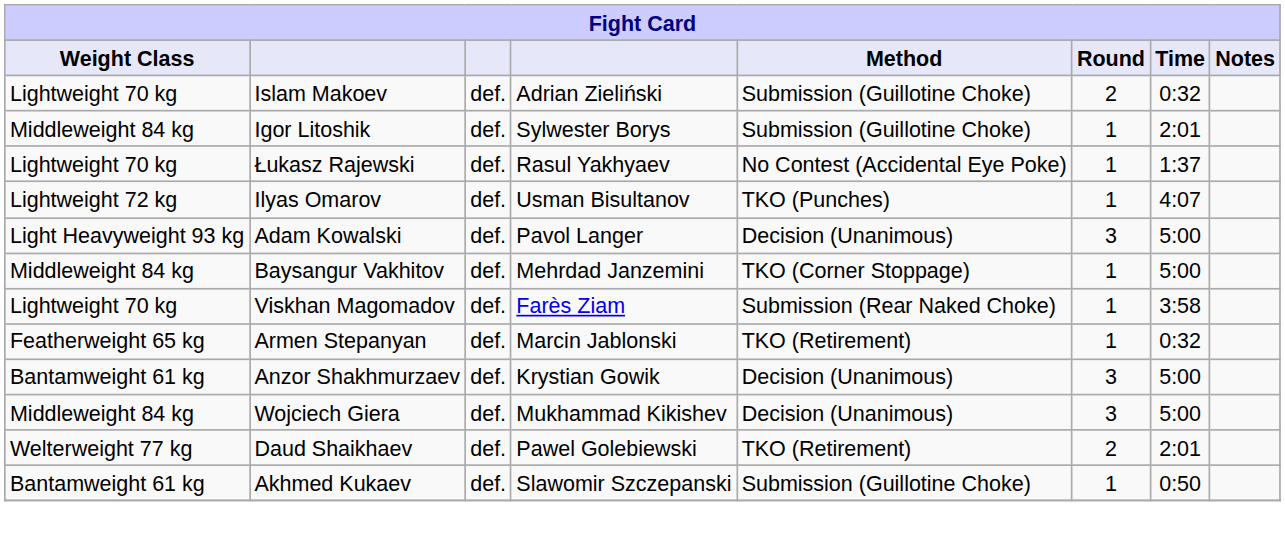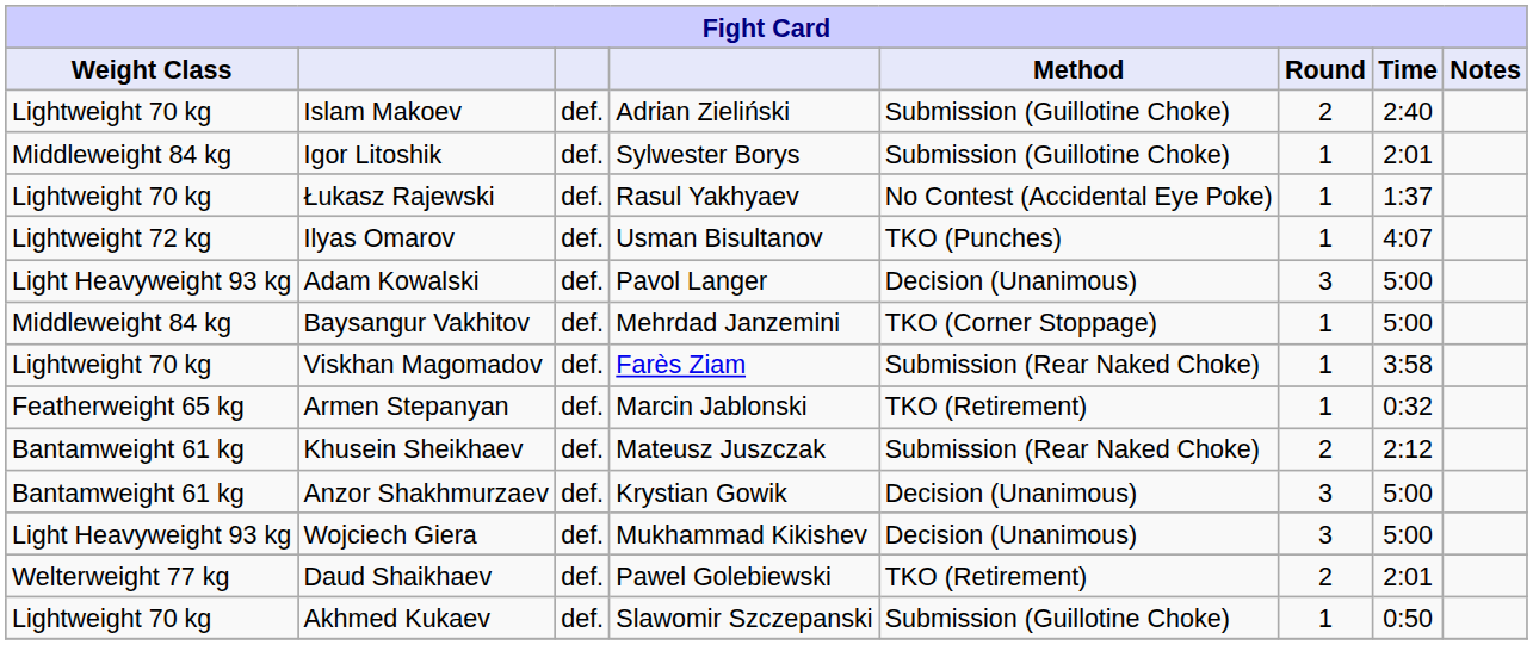 <table class="wikitable" style="font-size: 80%;">
 <tr>
 <th colspan="8" style="background-color: #ccf; color: #000080; text-align: center;"><strong>Fight Card</strong></th>
 </tr>
 <tr>
 <th colspan="1" style="background-color: #E6E8FA; color: #000000; text-align: center;">Weight Class</th>
 <th colspan="1" style="background-color: #E6E8FA; color: #000000; text-align: center;"></th>
 <th colspan="1" style="background-color: #E6E8FA; color: #000000; text-align: center;"></th>
 <th colspan="1" style="background-color: #E6E8FA; color: #000000; text-align: center;"></th>
 <th colspan="1" style="background-color: #E6E8FA; color: #000000; text-align: center;">Method</th>
 <th colspan="1" style="background-color: #E6E8FA; color: #000000; text-align: center;">Round</th>
 <th colspan="1" style="background-color: #E6E8FA; color: #000000; text-align: center;">Time</th>
 <th colspan="1" style="background-color: #E6E8FA; color: #000000; text-align: center;">Notes</th>
 </tr>
 <tr>
 <td>Lightweight 70 kg</td>
 <td> Islam Makoev</td>
 <td>def.</td>
 <td> Adrian Zieliński</td>
 <td>Submission (Guillotine Choke)</td>
 <td align=center>2</td>
-<td align=center>0:32</td>
+<td align=center>2:40</td>
 <td></td>
 </tr>
 <tr>
 <td>Middleweight 84 kg</td>
 <td> Igor Litoshik</td>
 <td>def.</td>
 <td> Sylwester Borys</td>
 <td>Submission (Guillotine Choke)</td>
 <td align=center>1</td>
 <td align=center>2:01</td>
 <td></td>
 </tr>
 <tr>
 <td>Lightweight 70 kg</td>
 <td> Łukasz Rajewski</td>
 <td>def.</td>
 <td> Rasul Yakhyaev</td>
 <td>No Contest (Accidental Eye Poke)</td>
 <td align=center>1</td>
 <td align=center>1:37</td>
 <td></td>
 </tr>
 <tr>
 <td>Lightweight 72 kg</td>
 <td> Ilyas Omarov</td>
 <td>def.</td>
 <td> Usman Bisultanov</td>
 <td>TKO (Punches)</td>
 <td align=center>1</td>
 <td align=center>4:07</td>
 <td></td>
 </tr>
 <tr>
 <td>Light Heavyweight 93 kg</td>
 <td> Adam Kowalski</td>
 <td>def.</td>
 <td> Pavol Langer</td>
 <td>Decision (Unanimous)</td>
 <td align=center>3</td>
 <td align=center>5:00</td>
 <td></td>
 </tr>
 <tr>
 <td>Middleweight 84 kg</td>
 <td> Baysangur Vakhitov</td>
 <td>def.</td>
 <td> Mehrdad Janzemini</td>
 <td>TKO (Corner Stoppage)</td>
 <td align=center>1</td>
 <td align=center>5:00</td>
 <td></td>
 </tr>
 <tr>
 <td>Lightweight 70 kg</td>
 <td> Viskhan Magomadov</td>
 <td>def.</td>
 <td> <a href='#'>Farès Ziam</a></td>
 <td>Submission (Rear Naked Choke)</td>
 <td align=center>1</td>
 <td align=center>3:58</td>
 <td></td>
 </tr>
 <tr>
 <td>Featherweight 65 kg</td>
 <td> Armen Stepanyan</td>
 <td>def.</td>
 <td> Marcin Jablonski</td>
 <td>TKO (Retirement)</td>
 <td align=center>1</td>
 <td align=center>0:32</td>
 <td></td>
 </tr>
 <tr>
+<td>Bantamweight  61 kg</td>
+<td> Khusein Sheikhaev</td>
+<td>def.</td>
+<td> Mateusz Juszczak</td>
+<td>Submission (Rear Naked Choke)</td>
+<td align=center>2</td>
+<td align=center>2:12</td>
+<td></td>
+</tr>
+<tr>
 <td>Bantamweight 61 kg</td>
 <td> Anzor Shakhmurzaev</td>
 <td>def.</td>
 <td> Krystian Gowik</td>
 <td>Decision (Unanimous)</td>
 <td align=center>3</td>
 <td align=center>5:00</td>
 <td></td>
 </tr>
 <tr>
-<td>Middleweight 84 kg</td>
+<td>Light Heavyweight 93 kg</td>
 <td> Wojciech Giera</td>
 <td>def.</td>
 <td> Mukhammad Kikishev</td>
 <td>Decision (Unanimous)</td>
 <td align=center>3</td>
 <td align=center>5:00</td>
 <td></td>
 </tr>
 <tr>
 <td>Welterweight 77 kg</td>
 <td> Daud Shaikhaev</td>
 <td>def.</td>
 <td> Pawel Golebiewski</td>
 <td>TKO (Retirement)</td>
 <td align=center>2</td>
 <td align=center>2:01</td>
 <td></td>
 </tr>
 <tr>
-<td>Bantamweight 61 kg</td>
+<td>Lightweight 70 kg</td>
 <td> Akhmed Kukaev</td>
 <td>def.</td>
 <td> Slawomir Szczepanski</td>
 <td>Submission (Guillotine Choke)</td>
 <td align=center>1</td>
 <td align=center>0:50</td>
 <td></td>
 </tr>
 <tr>
 </tr>
 </table>
